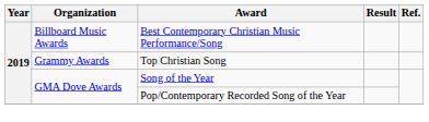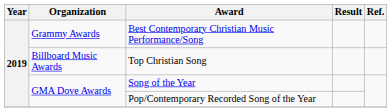 <table class="wikitable plainrowheaders">
 <tr>
 <th>Year</th>
 <th>Organization</th>
 <th>Award</th>
 <th>Result</th>
 <th>Ref.</th>
 </tr>
 <tr>
 <th rowspan="4" scope="row">2019</th>
-<td><a href='#'>Billboard Music Awards</a></td>
+<td><a href='#'>Grammy Awards</a></td>
 <td><a href='#'>Best Contemporary Christian Music Performance/Song</a></td>
 <td></td>
 <td></td>
 </tr>
 <tr>
-<td><a href='#'>Grammy Awards</a></td>
+<td><a href='#'>Billboard Music Awards</a></td>
 <td>Top Christian Song</td>
 <td></td>
 <td></td>
 </tr>
 <tr>
 <td rowspan="2"><a href='#'>GMA Dove Awards</a></td>
 <td><a href='#'>Song of the Year</a></td>
 <td></td>
 <td rowspan="2"></td>
 </tr>
 <tr>
 <td>Pop/Contemporary Recorded Song of the Year</td>
 <td></td>
 </tr>
 <tr>
 </tr>
 </table>
